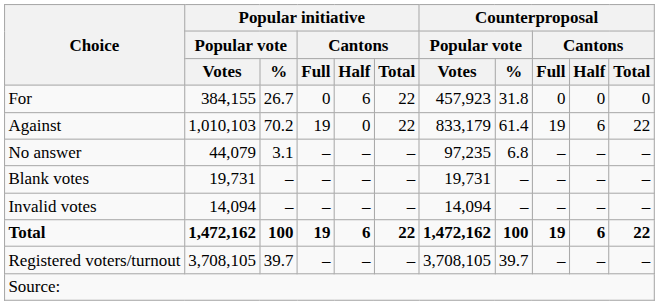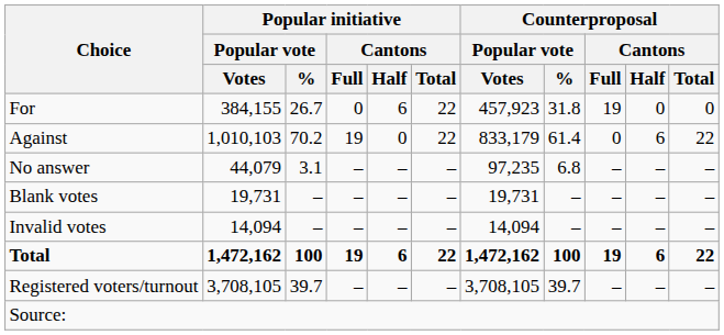 <table class=wikitable style=text-align:right>
 <tr>
 <th rowspan=3>Choice</th>
 <th colspan=5>Popular initiative</th>
 <th colspan=5>Counterproposal</th>
 </tr>
 <tr>
 <th colspan=2>Popular vote</th>
 <th colspan=3>Cantons</th>
 <th colspan=2>Popular vote</th>
 <th colspan=3>Cantons</th>
 </tr>
 <tr>
 <th>Votes</th>
 <th>%</th>
 <th>Full</th>
 <th>Half</th>
 <th>Total</th>
 <th>Votes</th>
 <th>%</th>
 <th>Full</th>
 <th>Half</th>
 <th>Total</th>
 </tr>
 <tr>
 <td align=left>For</td>
 <td>384,155</td>
 <td>26.7</td>
 <td>0</td>
 <td>6</td>
 <td>22</td>
 <td>457,923</td>
 <td>31.8</td>
-<td>0</td>
+<td>19</td>
 <td>0</td>
 <td>0</td>
 </tr>
 <tr>
 <td align=left>Against</td>
 <td>1,010,103</td>
 <td>70.2</td>
 <td>19</td>
 <td>0</td>
 <td>22</td>
 <td>833,179</td>
 <td>61.4</td>
-<td>19</td>
+<td>0</td>
 <td>6</td>
 <td>22</td>
 </tr>
 <tr>
 <td align=left>No answer</td>
 <td>44,079</td>
 <td>3.1</td>
 <td>–</td>
 <td>–</td>
 <td>–</td>
 <td>97,235</td>
 <td>6.8</td>
 <td>–</td>
 <td>–</td>
 <td>–</td>
 </tr>
 <tr>
 <td align=left>Blank votes</td>
 <td>19,731</td>
 <td>–</td>
 <td>–</td>
 <td>–</td>
 <td>–</td>
 <td>19,731</td>
 <td>–</td>
 <td>–</td>
 <td>–</td>
 <td>–</td>
 </tr>
 <tr>
 <td align=left>Invalid votes</td>
 <td>14,094</td>
 <td>–</td>
 <td>–</td>
 <td>–</td>
 <td>–</td>
 <td>14,094</td>
 <td>–</td>
 <td>–</td>
 <td>–</td>
 <td>–</td>
 </tr>
 <tr>
 <td align=left><strong>Total</strong></td>
 <td><strong>1,472,162</strong></td>
 <td><strong>100</strong></td>
 <td><strong>19</strong></td>
 <td><strong>6</strong></td>
 <td><strong>22</strong></td>
 <td><strong>1,472,162</strong></td>
 <td><strong>100</strong></td>
 <td><strong>19</strong></td>
 <td><strong>6</strong></td>
 <td><strong>22</strong></td>
 </tr>
 <tr>
 <td align=left>Registered voters/turnout</td>
 <td>3,708,105</td>
 <td>39.7</td>
 <td>–</td>
 <td>–</td>
 <td>–</td>
 <td>3,708,105</td>
 <td>39.7</td>
 <td>–</td>
 <td>–</td>
 <td>–</td>
 </tr>
 <tr>
 <td align=left colspan=11>Source: </td>
 </tr>
 </table>
